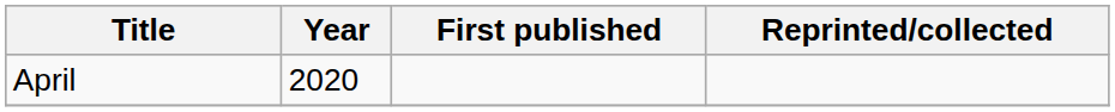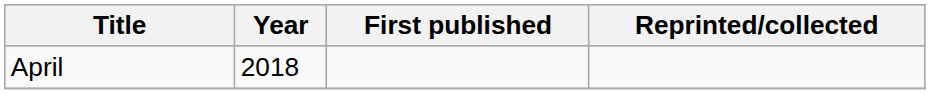 <table class='wikitable sortable' width='90%'>
 <tr>
 <th width=25%>Title</th>
 <th>Year</th>
 <th>First published</th>
 <th>Reprinted/collected</th>
 </tr>
 <tr>
 <td>April</td>
-<td>2020</td>
+<td>2018</td>
 <td></td>
 <td></td>
 </tr>
 <tr>
 </tr>
 </table>
